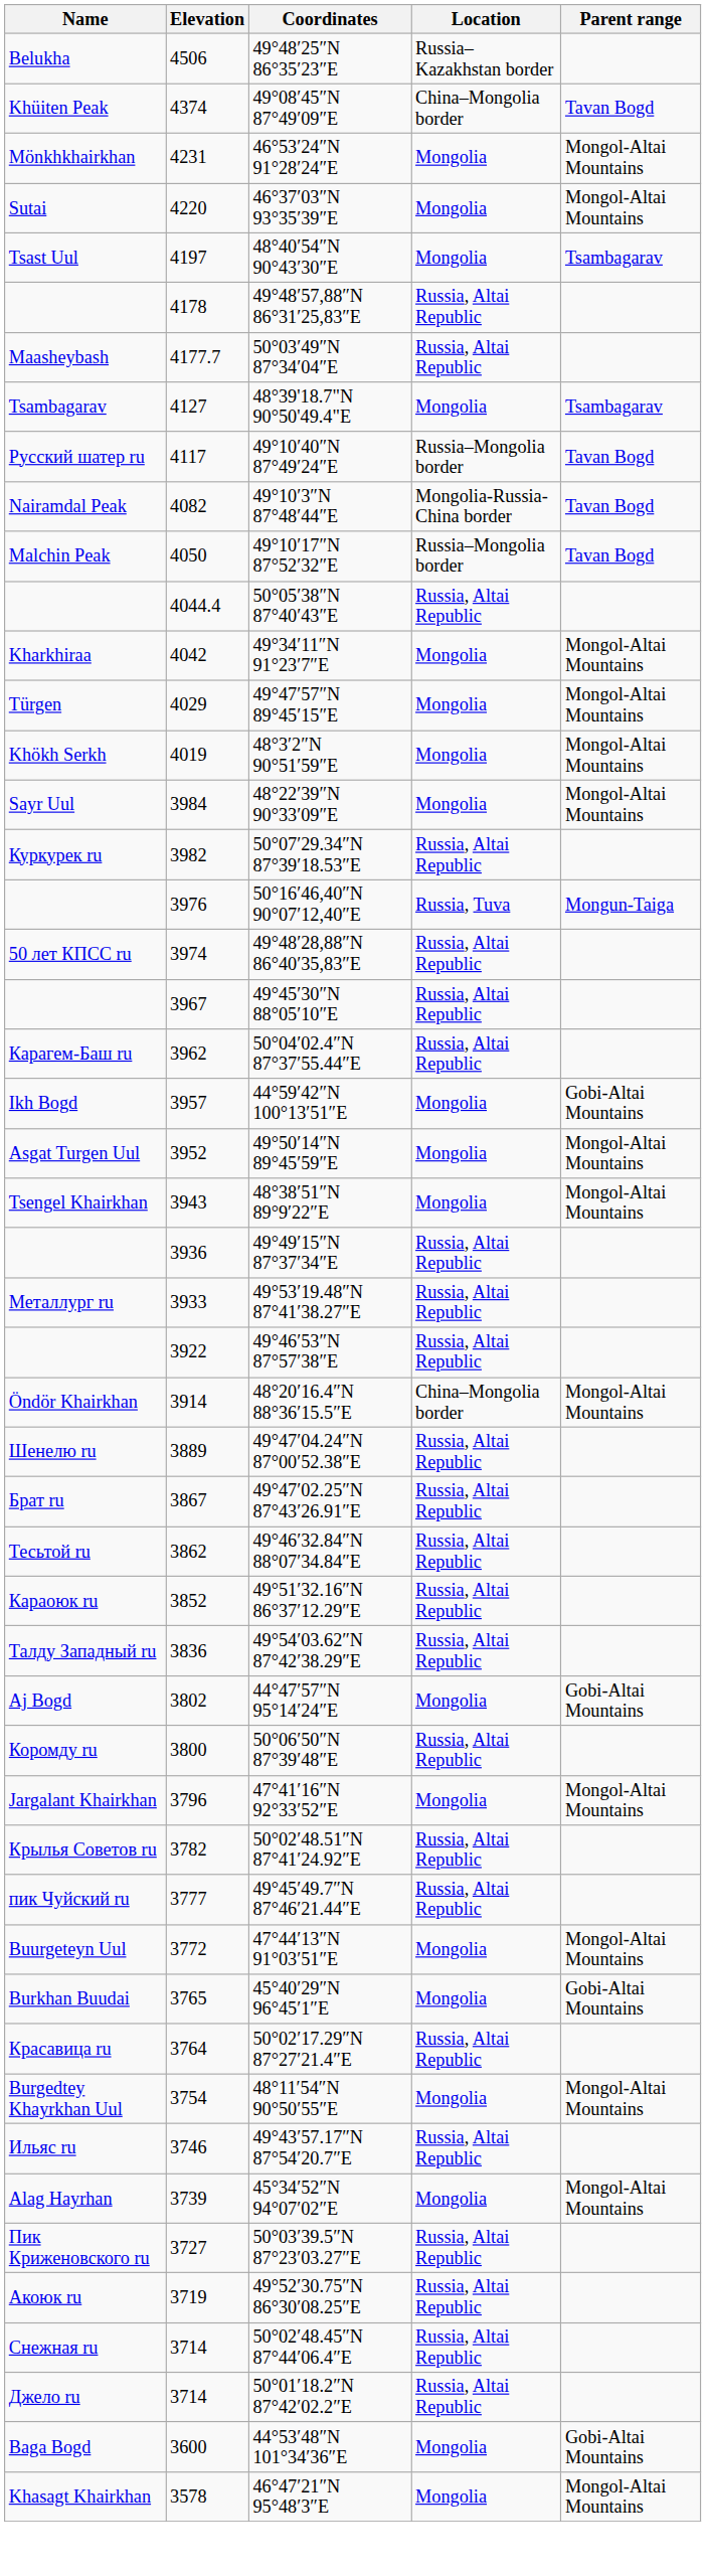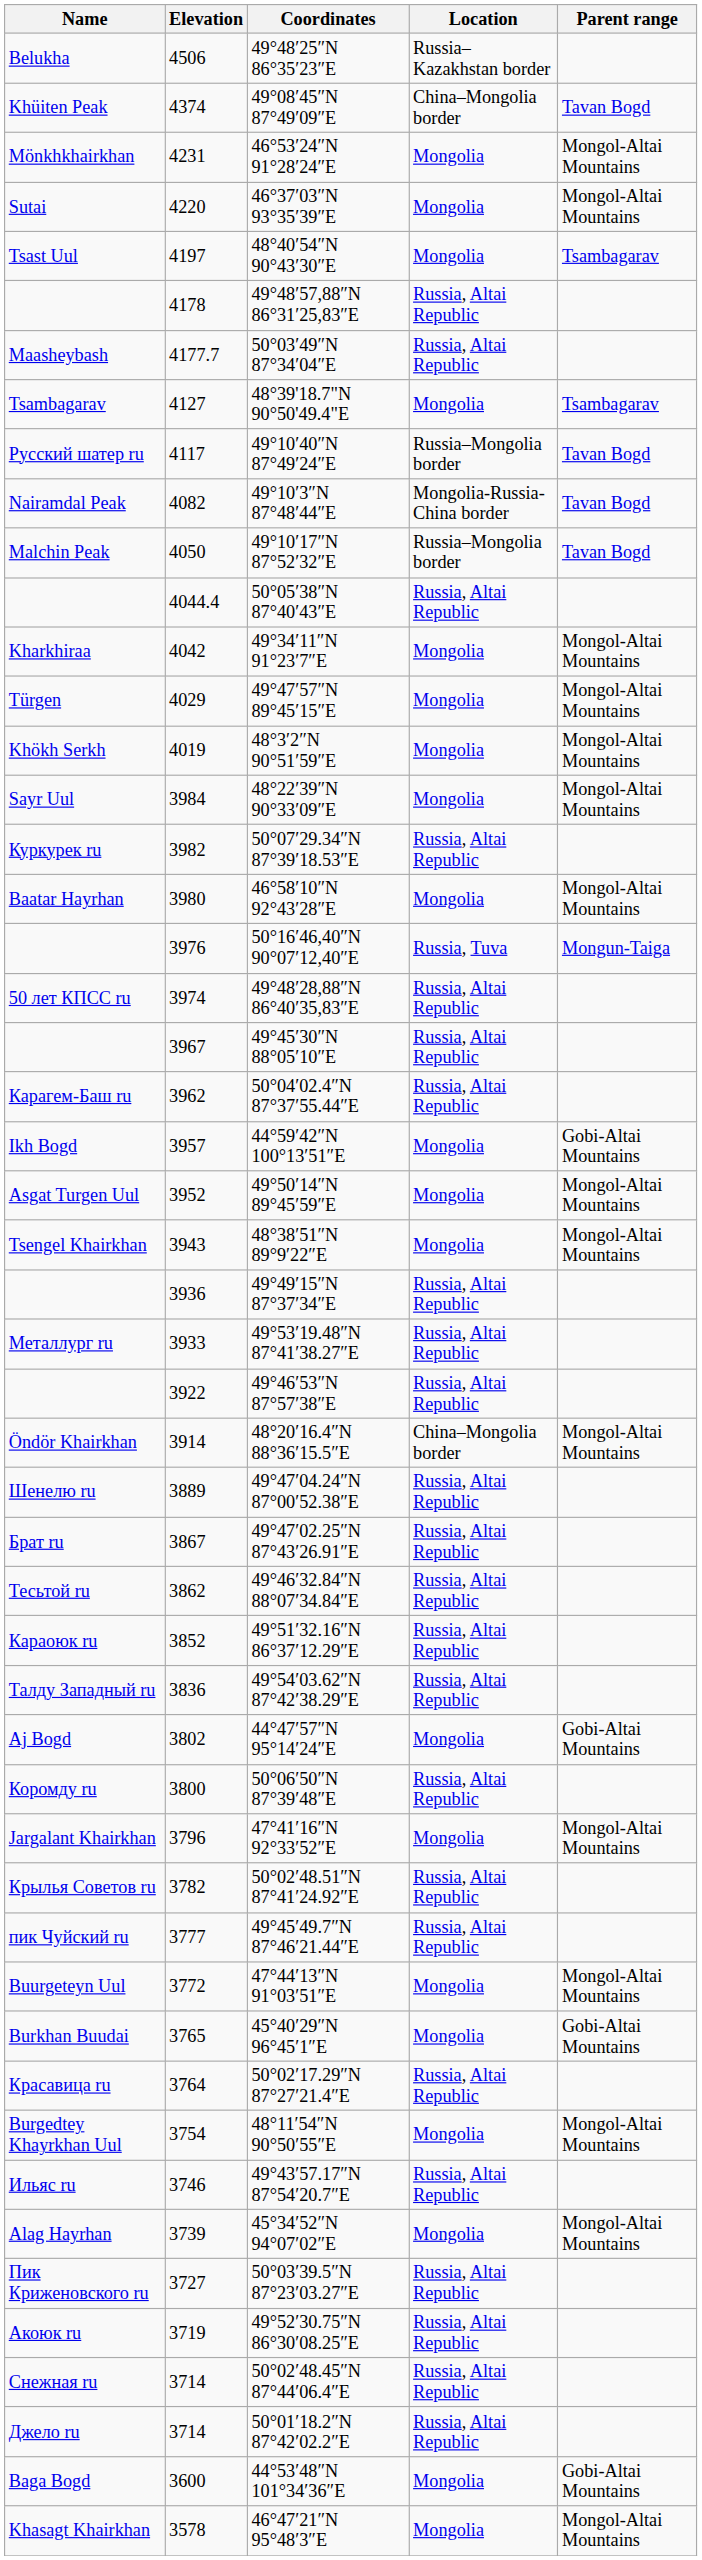 <table class="wikitable sortable">
 <tr>
 <th>Name</th>
 <th>Elevation</th>
 <th>Coordinates</th>
 <th>Location</th>
 <th>Parent range</th>
 </tr>
 <tr>
 <td><a href='#'>Belukha</a></td>
 <td>4506</td>
 <td>49°48′25″N 86°35′23″E</td>
 <td>Russia–Kazakhstan border</td>
 <td></td>
 </tr>
 <tr>
 <td><a href='#'>Khüiten Peak</a></td>
 <td>4374</td>
 <td>49°08′45″N 87°49′09″E</td>
 <td>China–Mongolia border</td>
 <td><a href='#'>Tavan Bogd</a></td>
 </tr>
 <tr>
 <td><a href='#'>Mönkhkhairkhan</a></td>
 <td>4231</td>
 <td>46°53′24″N 91°28′24″E</td>
 <td><a href='#'>Mongolia</a></td>
 <td>Mongol-Altai Mountains</td>
 </tr>
 <tr>
 <td><a href='#'>Sutai</a></td>
 <td>4220</td>
 <td>46°37′03″N 93°35′39″E</td>
 <td><a href='#'>Mongolia</a></td>
 <td>Mongol-Altai Mountains</td>
 </tr>
 <tr>
 <td><a href='#'>Tsast Uul</a></td>
 <td>4197</td>
 <td>48°40′54″N 90°43′30″E</td>
 <td><a href='#'>Mongolia</a></td>
 <td><a href='#'>Tsambagarav</a></td>
 </tr>
 <tr>
 <td></td>
 <td>4178</td>
 <td>49°48′57,88″N 86°31′25,83″E</td>
 <td><a href='#'>Russia</a>, <a href='#'>Altai Republic</a></td>
 <td></td>
 </tr>
 <tr>
 <td><a href='#'>Maasheybash</a></td>
 <td>4177.7</td>
 <td>50°03′49″N 87°34′04″E</td>
 <td><a href='#'>Russia</a>, <a href='#'>Altai Republic</a></td>
 <td></td>
 </tr>
 <tr>
 <td><a href='#'>Tsambagarav</a></td>
 <td>4127</td>
 <td>48°39'18.7"N 90°50'49.4"E</td>
 <td><a href='#'>Mongolia</a></td>
 <td><a href='#'>Tsambagarav</a></td>
 </tr>
 <tr>
 <td><a href='#'>Русский шатер ru</a></td>
 <td>4117</td>
 <td>49°10′40″N 87°49′24″E</td>
 <td>Russia–Mongolia border</td>
 <td><a href='#'>Tavan Bogd</a></td>
 </tr>
 <tr>
 <td><a href='#'>Nairamdal Peak</a></td>
 <td>4082</td>
 <td>49°10′3″N 87°48′44″E</td>
 <td>Mongolia-Russia-China border</td>
 <td><a href='#'>Tavan Bogd</a></td>
 </tr>
 <tr>
 <td><a href='#'>Malchin Peak</a></td>
 <td>4050</td>
 <td>49°10′17″N 87°52′32″E</td>
 <td>Russia–Mongolia border</td>
 <td><a href='#'>Tavan Bogd</a></td>
 </tr>
 <tr>
 <td></td>
 <td>4044.4</td>
 <td>50°05′38″N 87°40′43″E</td>
 <td><a href='#'>Russia</a>, <a href='#'>Altai Republic</a></td>
 <td></td>
 </tr>
 <tr>
 <td><a href='#'>Kharkhiraa</a></td>
 <td>4042</td>
 <td>49°34′11″N 91°23′7″E</td>
 <td><a href='#'>Mongolia</a></td>
 <td>Mongol-Altai Mountains</td>
 </tr>
 <tr>
 <td><a href='#'>Türgen</a></td>
 <td>4029</td>
 <td>49°47′57″N 89°45′15″E</td>
 <td><a href='#'>Mongolia</a></td>
 <td>Mongol-Altai Mountains</td>
 </tr>
 <tr>
 <td><a href='#'>Khökh Serkh</a></td>
 <td>4019</td>
 <td>48°3′2″N 90°51′59″E</td>
 <td><a href='#'>Mongolia</a></td>
 <td>Mongol-Altai Mountains</td>
 </tr>
 <tr>
 <td><a href='#'>Sayr Uul</a></td>
 <td>3984</td>
 <td>48°22′39″N 90°33′09″E</td>
 <td><a href='#'>Mongolia</a></td>
 <td>Mongol-Altai Mountains</td>
 </tr>
 <tr>
 <td><a href='#'>Куркурек ru</a></td>
 <td>3982</td>
 <td>50°07′29.34″N 87°39′18.53″E</td>
 <td><a href='#'>Russia</a>, <a href='#'>Altai Republic</a></td>
 <td></td>
+</tr>
+<tr>
+<td><a href='#'>Baatar Hayrhan</a></td>
+<td>3980</td>
+<td>46°58′10″N 92°43′28″E</td>
+<td><a href='#'>Mongolia</a></td>
+<td>Mongol-Altai Mountains</td>
 </tr>
 <tr>
 <td></td>
 <td>3976</td>
 <td>50°16′46,40″N 90°07′12,40″E</td>
 <td><a href='#'>Russia</a>, <a href='#'>Tuva</a></td>
 <td><a href='#'>Mongun-Taiga</a></td>
 </tr>
 <tr>
 <td><a href='#'>50 лет КПСС ru</a></td>
 <td>3974</td>
 <td>49°48′28,88″N 86°40′35,83″E</td>
 <td><a href='#'>Russia</a>, <a href='#'>Altai Republic</a></td>
 <td></td>
 </tr>
 <tr>
 <td></td>
 <td>3967</td>
 <td>49°45′30″N 88°05′10″E</td>
 <td><a href='#'>Russia</a>, <a href='#'>Altai Republic</a></td>
 <td></td>
 </tr>
 <tr>
 <td><a href='#'>Карагем-Баш ru</a></td>
 <td>3962</td>
 <td>50°04′02.4″N 87°37′55.44″E</td>
 <td><a href='#'>Russia</a>, <a href='#'>Altai Republic</a></td>
 <td></td>
 </tr>
 <tr>
 <td><a href='#'>Ikh Bogd</a></td>
 <td>3957</td>
 <td>44°59′42″N 100°13′51″E</td>
 <td><a href='#'>Mongolia</a></td>
 <td>Gobi-Altai Mountains</td>
 </tr>
 <tr>
 <td><a href='#'>Asgat Turgen Uul</a></td>
 <td>3952</td>
 <td>49°50′14″N 89°45′59″E</td>
 <td><a href='#'>Mongolia</a></td>
 <td>Mongol-Altai Mountains</td>
 </tr>
 <tr>
 <td><a href='#'>Tsengel Khairkhan</a></td>
 <td>3943</td>
 <td>48°38′51″N 89°9′22″E</td>
 <td><a href='#'>Mongolia</a></td>
 <td>Mongol-Altai Mountains</td>
 </tr>
 <tr>
 <td></td>
 <td>3936</td>
 <td>49°49′15″N 87°37′34″E</td>
 <td><a href='#'>Russia</a>, <a href='#'>Altai Republic</a></td>
 <td></td>
 </tr>
 <tr>
 <td><a href='#'>Металлург ru</a></td>
 <td>3933</td>
 <td>49°53′19.48″N 87°41′38.27″E</td>
 <td><a href='#'>Russia</a>, <a href='#'>Altai Republic</a></td>
 <td></td>
 </tr>
 <tr>
 <td></td>
 <td>3922</td>
 <td>49°46′53″N 87°57′38″E</td>
 <td><a href='#'>Russia</a>, <a href='#'>Altai Republic</a></td>
 <td></td>
 </tr>
 <tr>
 <td><a href='#'>Öndör Khairkhan</a></td>
 <td>3914</td>
 <td>48°20′16.4″N 88°36′15.5″E</td>
 <td>China–Mongolia border</td>
 <td>Mongol-Altai Mountains</td>
 </tr>
 <tr>
 <td><a href='#'>Шенелю ru</a></td>
 <td>3889</td>
 <td>49°47′04.24″N 87°00′52.38″E</td>
 <td><a href='#'>Russia</a>, <a href='#'>Altai Republic</a></td>
 <td></td>
 </tr>
 <tr>
 <td><a href='#'>Брат ru</a></td>
 <td>3867</td>
 <td>49°47′02.25″N 87°43′26.91″E</td>
 <td><a href='#'>Russia</a>, <a href='#'>Altai Republic</a></td>
 <td></td>
 </tr>
 <tr>
 <td><a href='#'>Тесьтой ru</a></td>
 <td>3862</td>
 <td>49°46′32.84″N 88°07′34.84″E</td>
 <td><a href='#'>Russia</a>, <a href='#'>Altai Republic</a></td>
 <td></td>
 </tr>
 <tr>
 <td><a href='#'>Караоюк ru</a></td>
 <td>3852</td>
 <td>49°51′32.16″N 86°37′12.29″E</td>
 <td><a href='#'>Russia</a>, <a href='#'>Altai Republic</a></td>
 <td></td>
 </tr>
 <tr>
 <td><a href='#'>Талду Западный ru</a></td>
 <td>3836</td>
 <td>49°54′03.62″N 87°42′38.29″E</td>
 <td><a href='#'>Russia</a>, <a href='#'>Altai Republic</a></td>
 <td></td>
 </tr>
 <tr>
 <td><a href='#'>Aj Bogd</a></td>
 <td>3802</td>
 <td>44°47′57″N 95°14′24″E</td>
 <td><a href='#'>Mongolia</a></td>
 <td>Gobi-Altai Mountains</td>
 </tr>
 <tr>
 <td><a href='#'>Коромду ru</a></td>
 <td>3800</td>
 <td>50°06′50″N 87°39′48″E</td>
 <td><a href='#'>Russia</a>, <a href='#'>Altai Republic</a></td>
 <td></td>
 </tr>
 <tr>
 <td><a href='#'>Jargalant Khairkhan</a></td>
 <td>3796</td>
 <td>47°41′16″N 92°33′52″E</td>
 <td><a href='#'>Mongolia</a></td>
 <td>Mongol-Altai Mountains</td>
 </tr>
 <tr>
 <td><a href='#'>Крылья Советов ru</a></td>
 <td>3782</td>
 <td>50°02′48.51″N 87°41′24.92″E</td>
 <td><a href='#'>Russia</a>, <a href='#'>Altai Republic</a></td>
 <td></td>
 </tr>
 <tr>
 <td><a href='#'>пик Чуйский ru</a></td>
 <td>3777</td>
 <td>49°45′49.7″N 87°46′21.44″E</td>
 <td><a href='#'>Russia</a>, <a href='#'>Altai Republic</a></td>
 <td></td>
 </tr>
 <tr>
 <td><a href='#'>Buurgeteyn Uul</a></td>
 <td>3772</td>
 <td>47°44′13″N 91°03′51″E</td>
 <td><a href='#'>Mongolia</a></td>
 <td>Mongol-Altai Mountains</td>
 </tr>
 <tr>
 <td><a href='#'>Burkhan Buudai</a></td>
 <td>3765</td>
 <td>45°40′29″N 96°45′1″E</td>
 <td><a href='#'>Mongolia</a></td>
 <td>Gobi-Altai Mountains</td>
 </tr>
 <tr>
 <td><a href='#'>Красавица ru</a></td>
 <td>3764</td>
 <td>50°02′17.29″N 87°27′21.4″E</td>
 <td><a href='#'>Russia</a>, <a href='#'>Altai Republic</a></td>
 <td></td>
 </tr>
 <tr>
 <td><a href='#'>Burgedtey Khayrkhan Uul</a></td>
 <td>3754</td>
 <td>48°11′54″N 90°50′55″E</td>
 <td><a href='#'>Mongolia</a></td>
 <td>Mongol-Altai Mountains</td>
 </tr>
 <tr>
 <td><a href='#'>Ильяс ru</a></td>
 <td>3746</td>
 <td>49°43′57.17″N 87°54′20.7″E</td>
 <td><a href='#'>Russia</a>, <a href='#'>Altai Republic</a></td>
 <td></td>
 </tr>
 <tr>
 <td><a href='#'>Alag Hayrhan</a></td>
 <td>3739</td>
 <td>45°34′52″N 94°07′02″E</td>
 <td><a href='#'>Mongolia</a></td>
 <td>Mongol-Altai Mountains</td>
 </tr>
 <tr>
 <td><a href='#'>Пик Криженовского ru</a></td>
 <td>3727</td>
 <td>50°03′39.5″N 87°23′03.27″E</td>
 <td><a href='#'>Russia</a>, <a href='#'>Altai Republic</a></td>
 <td></td>
 </tr>
 <tr>
 <td><a href='#'>Акоюк ru</a></td>
 <td>3719</td>
 <td>49°52′30.75″N 86°30′08.25″E</td>
 <td><a href='#'>Russia</a>, <a href='#'>Altai Republic</a></td>
 <td></td>
 </tr>
 <tr>
 <td><a href='#'>Снежная ru</a></td>
 <td>3714</td>
 <td>50°02′48.45″N 87°44′06.4″E</td>
 <td><a href='#'>Russia</a>, <a href='#'>Altai Republic</a></td>
 <td></td>
 </tr>
 <tr>
 <td><a href='#'>Джело ru</a></td>
 <td>3714</td>
 <td>50°01′18.2″N 87°42′02.2″E</td>
 <td><a href='#'>Russia</a>, <a href='#'>Altai Republic</a></td>
 <td></td>
 </tr>
 <tr>
 <td><a href='#'>Baga Bogd</a></td>
 <td>3600</td>
 <td>44°53′48″N 101°34′36″E</td>
 <td><a href='#'>Mongolia</a></td>
 <td>Gobi-Altai Mountains</td>
 </tr>
 <tr>
 <td><a href='#'>Khasagt Khairkhan</a></td>
 <td>3578</td>
 <td>46°47′21″N 95°48′3″E</td>
 <td><a href='#'>Mongolia</a></td>
 <td>Mongol-Altai Mountains</td>
 </tr>
 </table>
